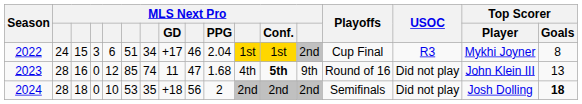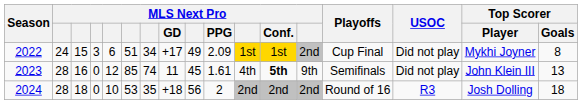 <table class="wikitable" style="text-align: center">
 <tr>
 <th rowspan="2" scope="col">Season</th>
 <th colspan="12" class="unsortable"><a href='#'>MLS Next Pro</a></th>
 <th rowspan="2" scope="col" class="unsortable"><strong>Playoffs</strong></th>
 <th rowspan="2"><a href='#'>USOC</a></th>
 <th colspan="2" scope="col" class="unsortable">Top Scorer</th>
 </tr>
 <tr>
 <th></th>
 <th></th>
 <th></th>
 <th></th>
 <th></th>
 <th></th>
 <th>GD</th>
 <th></th>
 <th>PPG</th>
 <th></th>
 <th>Conf.</th>
 <th></th>
 <th class="unsortable">Player</th>
 <th class="unsortable">Goals</th>
 </tr>
 <tr>
 <td><a href='#'>2022</a></td>
 <td>24</td>
 <td>15</td>
 <td>3</td>
 <td>6</td>
 <td>51</td>
 <td>34</td>
 <td>+17</td>
-<td>46</td>
-<td>2.04</td>
+<td>49</td>
+<td>2.09</td>
 <td bgcolor=gold>1st</td>
 <td bgcolor=gold>1st</td>
 <td bgcolor=silver>2nd</td>
 <td>Cup Final</td>
-<td><a href='#'>R3</a></td>
+<td>Did not play</td>
 <td> <a href='#'>Mykhi Joyner</a></td>
 <td>8</td>
 </tr>
 <tr>
 <td><a href='#'>2023</a></td>
 <td>28</td>
 <td>16</td>
 <td>0</td>
 <td>12</td>
 <td>85</td>
 <td>74</td>
 <td>11</td>
-<td>47</td>
-<td>1.68</td>
+<td>45</td>
+<td>1.61</td>
 <td>4th</td>
 <td><strong>5th</strong></td>
 <td>9th</td>
-<td>Round of 16</td>
+<td>Semifinals</td>
 <td>Did not play</td>
 <td> <a href='#'>John Klein III</a></td>
 <td>13</td>
 </tr>
 <tr>
 <td><a href='#'>2024</a></td>
 <td>28</td>
 <td>18</td>
 <td>0</td>
 <td>10</td>
 <td>53</td>
 <td>35</td>
 <td>+18</td>
 <td>56</td>
 <td>2</td>
 <td bgcolor=silver>2nd</td>
 <td bgcolor=silver>2nd</td>
 <td bgcolor=silver>2nd</td>
-<td>Semifinals</td>
-<td>Did not play</td>
+<td>Round of 16</td>
+<td><a href='#'>R3</a></td>
 <td> <a href='#'>Josh Dolling</a></td>
-<td><strong>18</strong></td>
+<td>18</td>
 </tr>
 </table>
